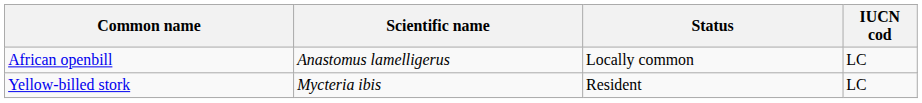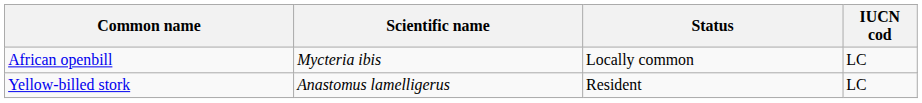 <table width=73% class="wikitable sortable">
 <tr>
 <th width=20%>Common name</th>
 <th width=20%>Scientific name</th>
 <th width=18%>Status</th>
 <th width=5%>IUCN cod</th>
 </tr>
 <tr>
 <td><a href='#'>African openbill</a></td>
-<td><em>Anastomus lamelligerus</em></td>
+<td><em>Mycteria ibis</em></td>
 <td>Locally common</td>
 <td>LC</td>
 </tr>
 <tr>
 <td><a href='#'>Yellow-billed stork</a></td>
-<td><em>Mycteria ibis</em></td>
+<td><em>Anastomus lamelligerus</em></td>
 <td>Resident</td>
 <td>LC</td>
 </tr>
 </table>
